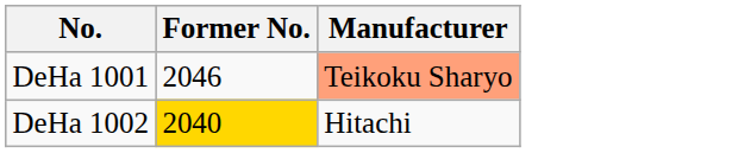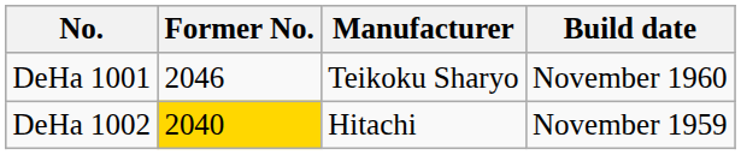 <table class="wikitable">
 <tr>
 <th>No.</th>
 <th>Former No.</th>
 <th>Manufacturer</th>
+<th>Build date</th>
 </tr>
 <tr>
 <td>DeHa 1001</td>
 <td>2046</td>
-<td style="background: lightsalmon;">Teikoku Sharyo</td>
+<td>Teikoku Sharyo</td>
+<td>November 1960</td>
 </tr>
 <tr>
 <td>DeHa 1002</td>
 <td style="background: gold;">2040</td>
 <td>Hitachi</td>
+<td>November 1959</td>
 </tr>
 </table>
